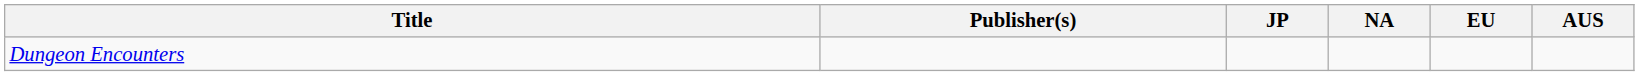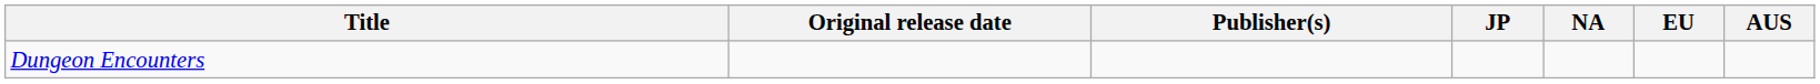 <table class="wikitable sortable" style="width: 100%;">
 <tr>
 <th style="width:40%;">Title</th>
+<th style="width:20%;">Original release date</th>
 <th style="width:20%;">Publisher(s)</th>
 <th style="width:5%;">JP</th>
 <th style="width:5%;">NA</th>
 <th style="width:5%;">EU</th>
 <th style="width:5%;">AUS</th>
 </tr>
 <tr>
 <td><em><a href='#'>Dungeon Encounters</a></em></td>
 <td></td>
 <td></td>
 <td></td>
 <td></td>
 <td></td>
+<td></td>
 </tr>
 </table>
